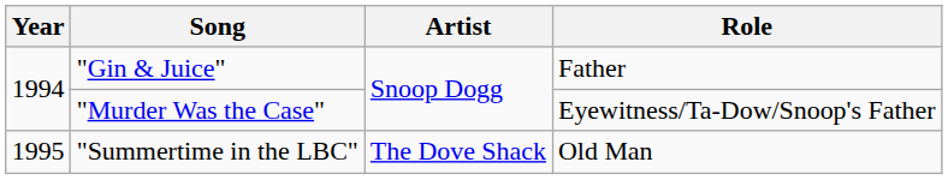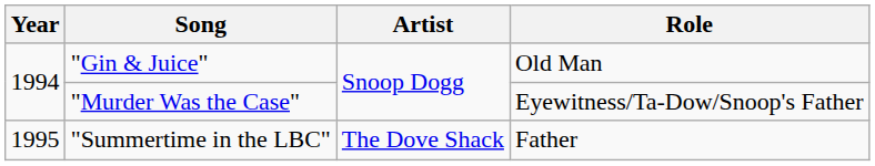 <table class="wikitable sortable">
 <tr>
 <th>Year</th>
 <th>Song</th>
 <th>Artist</th>
 <th class="unsortable">Role</th>
 </tr>
 <tr>
 <td rowspan="2">1994</td>
 <td>"<a href='#'>Gin & Juice</a>"</td>
 <td rowspan="2"><a href='#'>Snoop Dogg</a></td>
-<td>Father</td>
+<td>Old Man</td>
 </tr>
 <tr>
 <td>"<a href='#'>Murder Was the Case</a>"</td>
 <td>Eyewitness/Ta-Dow/Snoop's Father</td>
 </tr>
 <tr>
 <td rowspan="3">1995</td>
 <td>"Summertime in the LBC"</td>
 <td rowspan="3"><a href='#'>The Dove Shack</a></td>
-<td>Old Man</td>
+<td>Father</td>
 </tr>
 </table>
